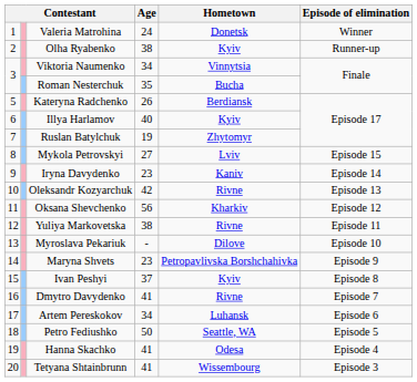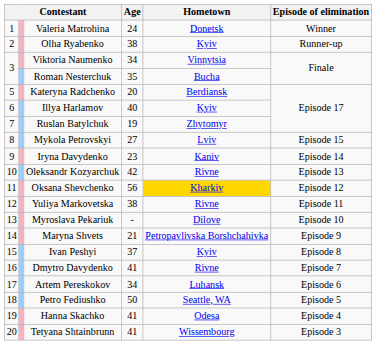 <table class="wikitable" style="text-align:center" style="width:80%;">
 <tr>
 <th colspan="3">Contestant</th>
 <th>Age</th>
 <th>Hometown</th>
 <th>Episode of elimination</th>
 </tr>
 <tr>
 <td>1</td>
 <td style="background:#faafbe"></td>
 <td>Valeria Matrohina</td>
 <td>24</td>
 <td><a href='#'>Donetsk</a></td>
 <td>Winner</td>
 </tr>
 <tr>
 <td>2</td>
 <td style="background:#faafbe"></td>
 <td>Olha Ryabenko</td>
 <td>38</td>
 <td><a href='#'>Kyiv</a></td>
 <td>Runner-up</td>
 </tr>
 <tr>
 <td rowspan="2">3</td>
 <td style="background:#faafbe"></td>
 <td>Viktoria Naumenko</td>
 <td>34</td>
 <td><a href='#'>Vinnytsia</a></td>
 <td rowspan="2">Finale</td>
 </tr>
 <tr>
 <td style="background:#9cf;"></td>
 <td>Roman Nesterchuk</td>
 <td>35</td>
 <td><a href='#'>Bucha</a></td>
 </tr>
 <tr>
 <td>5</td>
 <td style="background:#faafbe"></td>
 <td>Kateryna Radchenko</td>
-<td>26</td>
+<td>20</td>
 <td><a href='#'>Berdiansk</a></td>
 <td rowspan="3">Episode 17</td>
 </tr>
 <tr>
 <td>6</td>
 <td style="background:#9cf;"></td>
 <td>Illya Harlamov</td>
 <td>40</td>
 <td><a href='#'>Kyiv</a></td>
 </tr>
 <tr>
 <td>7</td>
 <td style="background:#9cf;"></td>
 <td>Ruslan Batylchuk</td>
 <td>19</td>
 <td><a href='#'>Zhytomyr</a></td>
 </tr>
 <tr>
 <td>8</td>
 <td style="background:#9cf;"></td>
 <td>Mykola Petrovskyi</td>
 <td>27</td>
 <td><a href='#'>Lviv</a></td>
 <td>Episode 15</td>
 </tr>
 <tr>
 <td>9</td>
 <td style="background:#faafbe"></td>
 <td>Iryna Davydenko</td>
 <td>23</td>
 <td><a href='#'>Kaniv</a></td>
 <td>Episode 14</td>
 </tr>
 <tr>
 <td>10</td>
 <td style="background:#9cf;"></td>
 <td>Oleksandr Kozyarchuk</td>
 <td>42</td>
 <td><a href='#'>Rivne</a></td>
 <td>Episode 13</td>
 </tr>
 <tr>
 <td>11</td>
 <td style="background:#faafbe"></td>
 <td>Oksana Shevchenko</td>
 <td>56</td>
-<td><a href='#'>Kharkiv</a></td>
+<td style="background: gold;"><a href='#'>Kharkiv</a></td>
 <td>Episode 12</td>
 </tr>
 <tr>
 <td>12</td>
 <td style="background:#faafbe"></td>
 <td>Yuliya Markovetska</td>
 <td>38</td>
 <td><a href='#'>Rivne</a></td>
 <td>Episode 11</td>
 </tr>
 <tr>
 <td>13</td>
 <td style="background:#faafbe"></td>
 <td>Myroslava Pekariuk</td>
 <td>-</td>
 <td><a href='#'>Dilove</a></td>
 <td>Episode 10</td>
 </tr>
 <tr>
 <td>14</td>
 <td style="background:#faafbe"></td>
 <td>Maryna Shvets</td>
-<td>23</td>
+<td>21</td>
 <td><a href='#'>Petropavlivska Borshchahivka</a></td>
 <td>Episode 9</td>
 </tr>
 <tr>
 <td>15</td>
 <td style="background:#9cf;"></td>
 <td>Ivan Peshyi</td>
 <td>37</td>
 <td><a href='#'>Kyiv</a></td>
 <td>Episode 8</td>
 </tr>
 <tr>
 <td>16</td>
 <td style="background:#9cf;"></td>
 <td>Dmytro Davydenko</td>
 <td>41</td>
 <td><a href='#'>Rivne</a></td>
 <td>Episode 7</td>
 </tr>
 <tr>
 <td>17</td>
 <td style="background:#9cf;"></td>
 <td>Artem Pereskokov</td>
 <td>34</td>
 <td><a href='#'>Luhansk</a></td>
 <td>Episode 6</td>
 </tr>
 <tr>
 <td>18</td>
 <td style="background:#9cf;"></td>
 <td>Petro Fediushko</td>
 <td>50</td>
 <td><a href='#'>Seattle, WA</a></td>
 <td>Episode 5</td>
 </tr>
 <tr>
 <td>19</td>
 <td style="background:#faafbe"></td>
 <td>Hanna Skachko</td>
 <td>41</td>
 <td><a href='#'>Odesa</a></td>
 <td>Episode 4</td>
 </tr>
 <tr>
 <td>20</td>
 <td style="background:#faafbe"></td>
 <td>Tetyana Shtainbrunn</td>
 <td>41</td>
 <td><a href='#'>Wissembourg</a></td>
 <td>Episode 3</td>
 </tr>
 </table>
